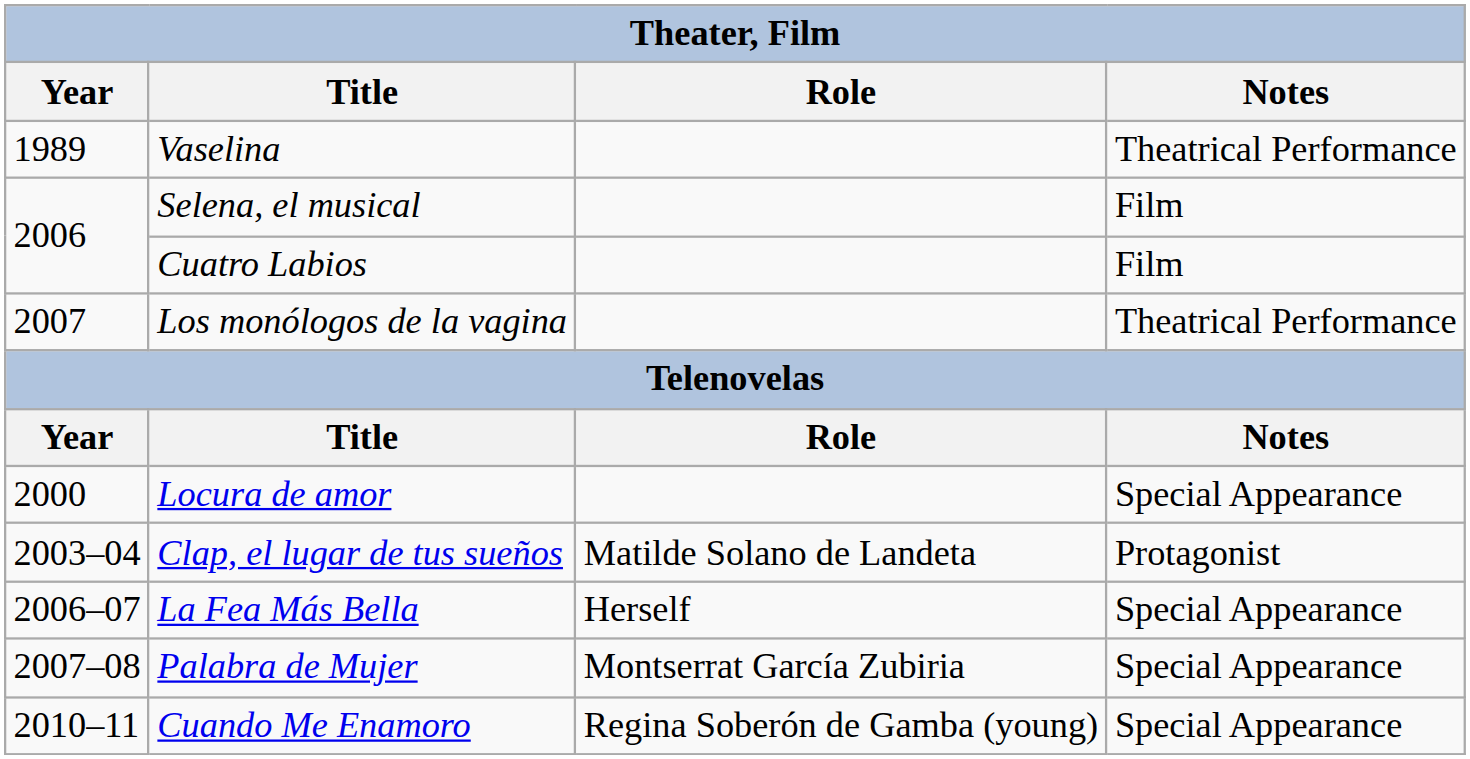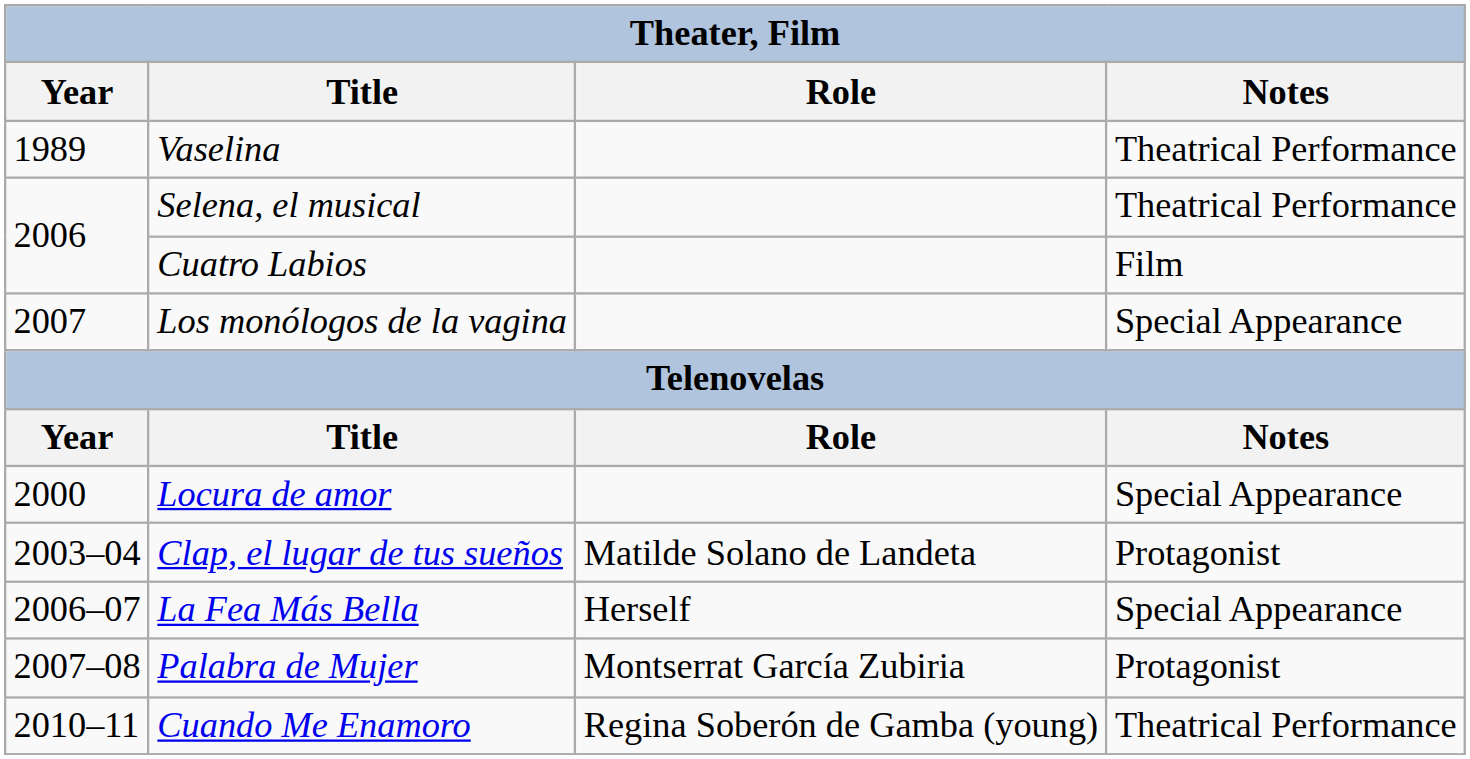 <table class="wikitable">
 <tr>
 <th colspan="5" style="background:LightSteelBlue;">Theater, Film</th>
 </tr>
 <tr>
 <th>Year</th>
 <th>Title</th>
 <th>Role</th>
 <th>Notes</th>
 </tr>
 <tr>
 <td>1989</td>
 <td><em>Vaselina</em></td>
 <td></td>
 <td>Theatrical Performance</td>
 </tr>
 <tr>
 <td rowspan=2>2006</td>
 <td><em>Selena, el musical</em></td>
 <td></td>
-<td>Film</td>
+<td>Theatrical Performance</td>
 </tr>
 <tr>
 <td><em>Cuatro Labios</em></td>
 <td></td>
 <td>Film</td>
 </tr>
 <tr>
 <td>2007</td>
 <td><em>Los monólogos de la vagina</em></td>
 <td></td>
-<td>Theatrical Performance</td>
+<td>Special Appearance</td>
 </tr>
 <tr>
 <th colspan="5" style="background:LightSteelBlue;">Telenovelas</th>
 </tr>
 <tr>
 <th>Year</th>
 <th>Title</th>
 <th>Role</th>
 <th>Notes</th>
 </tr>
 <tr>
 <td>2000</td>
 <td><em><a href='#'>Locura de amor</a></em></td>
 <td></td>
 <td>Special Appearance</td>
 </tr>
 <tr>
 <td>2003–04</td>
 <td><em><a href='#'>Clap, el lugar de tus sueños</a></em></td>
 <td>Matilde Solano de Landeta</td>
 <td>Protagonist</td>
 </tr>
 <tr>
 <td>2006–07</td>
 <td><em><a href='#'>La Fea Más Bella</a></em></td>
 <td>Herself</td>
 <td>Special Appearance</td>
 </tr>
 <tr>
 <td>2007–08</td>
 <td><em><a href='#'>Palabra de Mujer</a></em></td>
 <td>Montserrat García Zubiria</td>
-<td>Special Appearance</td>
+<td>Protagonist</td>
 </tr>
 <tr>
 <td>2010–11</td>
 <td><em><a href='#'>Cuando Me Enamoro</a></em></td>
 <td>Regina Soberón de Gamba (young)</td>
-<td>Special Appearance</td>
+<td>Theatrical Performance</td>
 </tr>
 </table>
